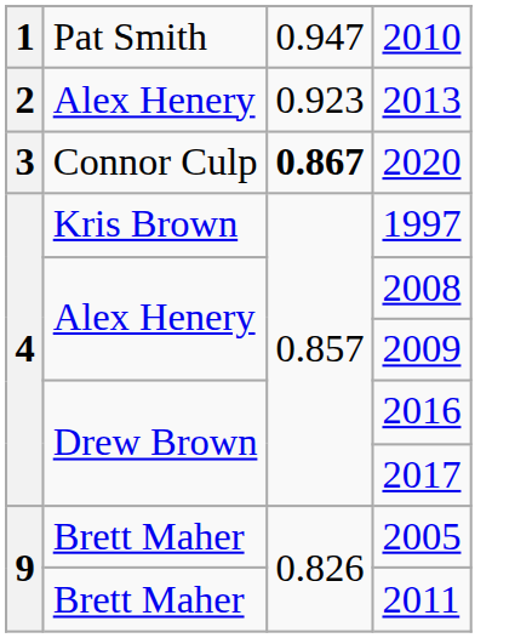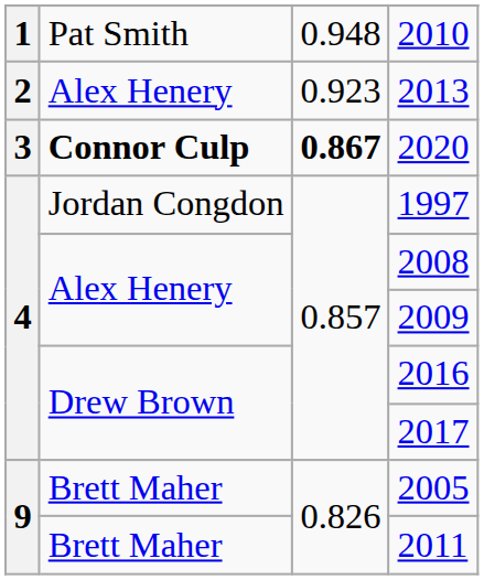 <table class=wikitable>
 <tr>
 </tr>
 <tr>
 <th>1</th>
 <td>Pat Smith</td>
-<td>0.947</td>
+<td>0.948</td>
 <td><a href='#'>2010</a></td>
 </tr>
 <tr>
 <th>2</th>
 <td><a href='#'>Alex Henery</a></td>
 <td>0.923</td>
 <td><a href='#'>2013</a></td>
 </tr>
 <tr>
 <th>3</th>
-<td>Connor Culp</td>
+<td><strong>Connor Culp</strong></td>
 <td><strong>0.867</strong></td>
 <td><a href='#'>2020</a></td>
 </tr>
 <tr>
 <th rowspan=5>4</th>
-<td><a href='#'>Kris Brown</a></td>
+<td>Jordan Congdon</td>
 <td rowspan=5>0.857</td>
 <td><a href='#'>1997</a></td>
 </tr>
 <tr>
 <td rowspan=2><a href='#'>Alex Henery</a></td>
 <td><a href='#'>2008</a></td>
 </tr>
 <tr>
 <td><a href='#'>2009</a></td>
 </tr>
 <tr>
 <td rowspan=2><a href='#'>Drew Brown</a></td>
 <td><a href='#'>2016</a></td>
 </tr>
 <tr>
 <td><a href='#'>2017</a></td>
 </tr>
 <tr>
 <th rowspan=2>9</th>
 <td><a href='#'>Brett Maher</a></td>
 <td rowspan=2>0.826</td>
 <td><a href='#'>2005</a></td>
 </tr>
 <tr>
 <td><a href='#'>Brett Maher</a></td>
 <td><a href='#'>2011</a></td>
 </tr>
 </table>
